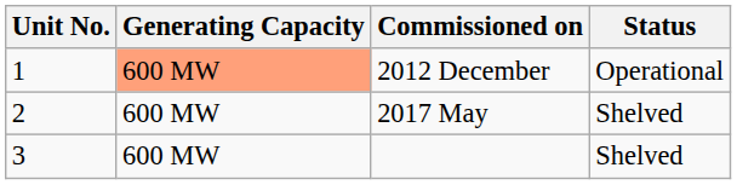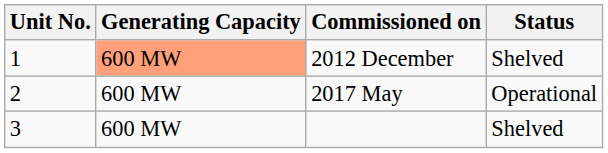 <table class="sortable wikitable">
 <tr>
 <th>Unit No.</th>
 <th>Generating Capacity</th>
 <th>Commissioned on</th>
 <th>Status</th>
 </tr>
 <tr>
 <td>1</td>
 <td style="background: lightsalmon;">600 MW</td>
 <td>2012 December</td>
-<td>Operational</td>
+<td>Shelved</td>
 </tr>
 <tr>
 <td>2</td>
 <td>600 MW</td>
 <td>2017 May</td>
-<td>Shelved</td>
+<td>Operational</td>
 </tr>
 <tr>
 <td>3</td>
 <td>600 MW</td>
 <td></td>
 <td>Shelved</td>
 </tr>
 </table>
